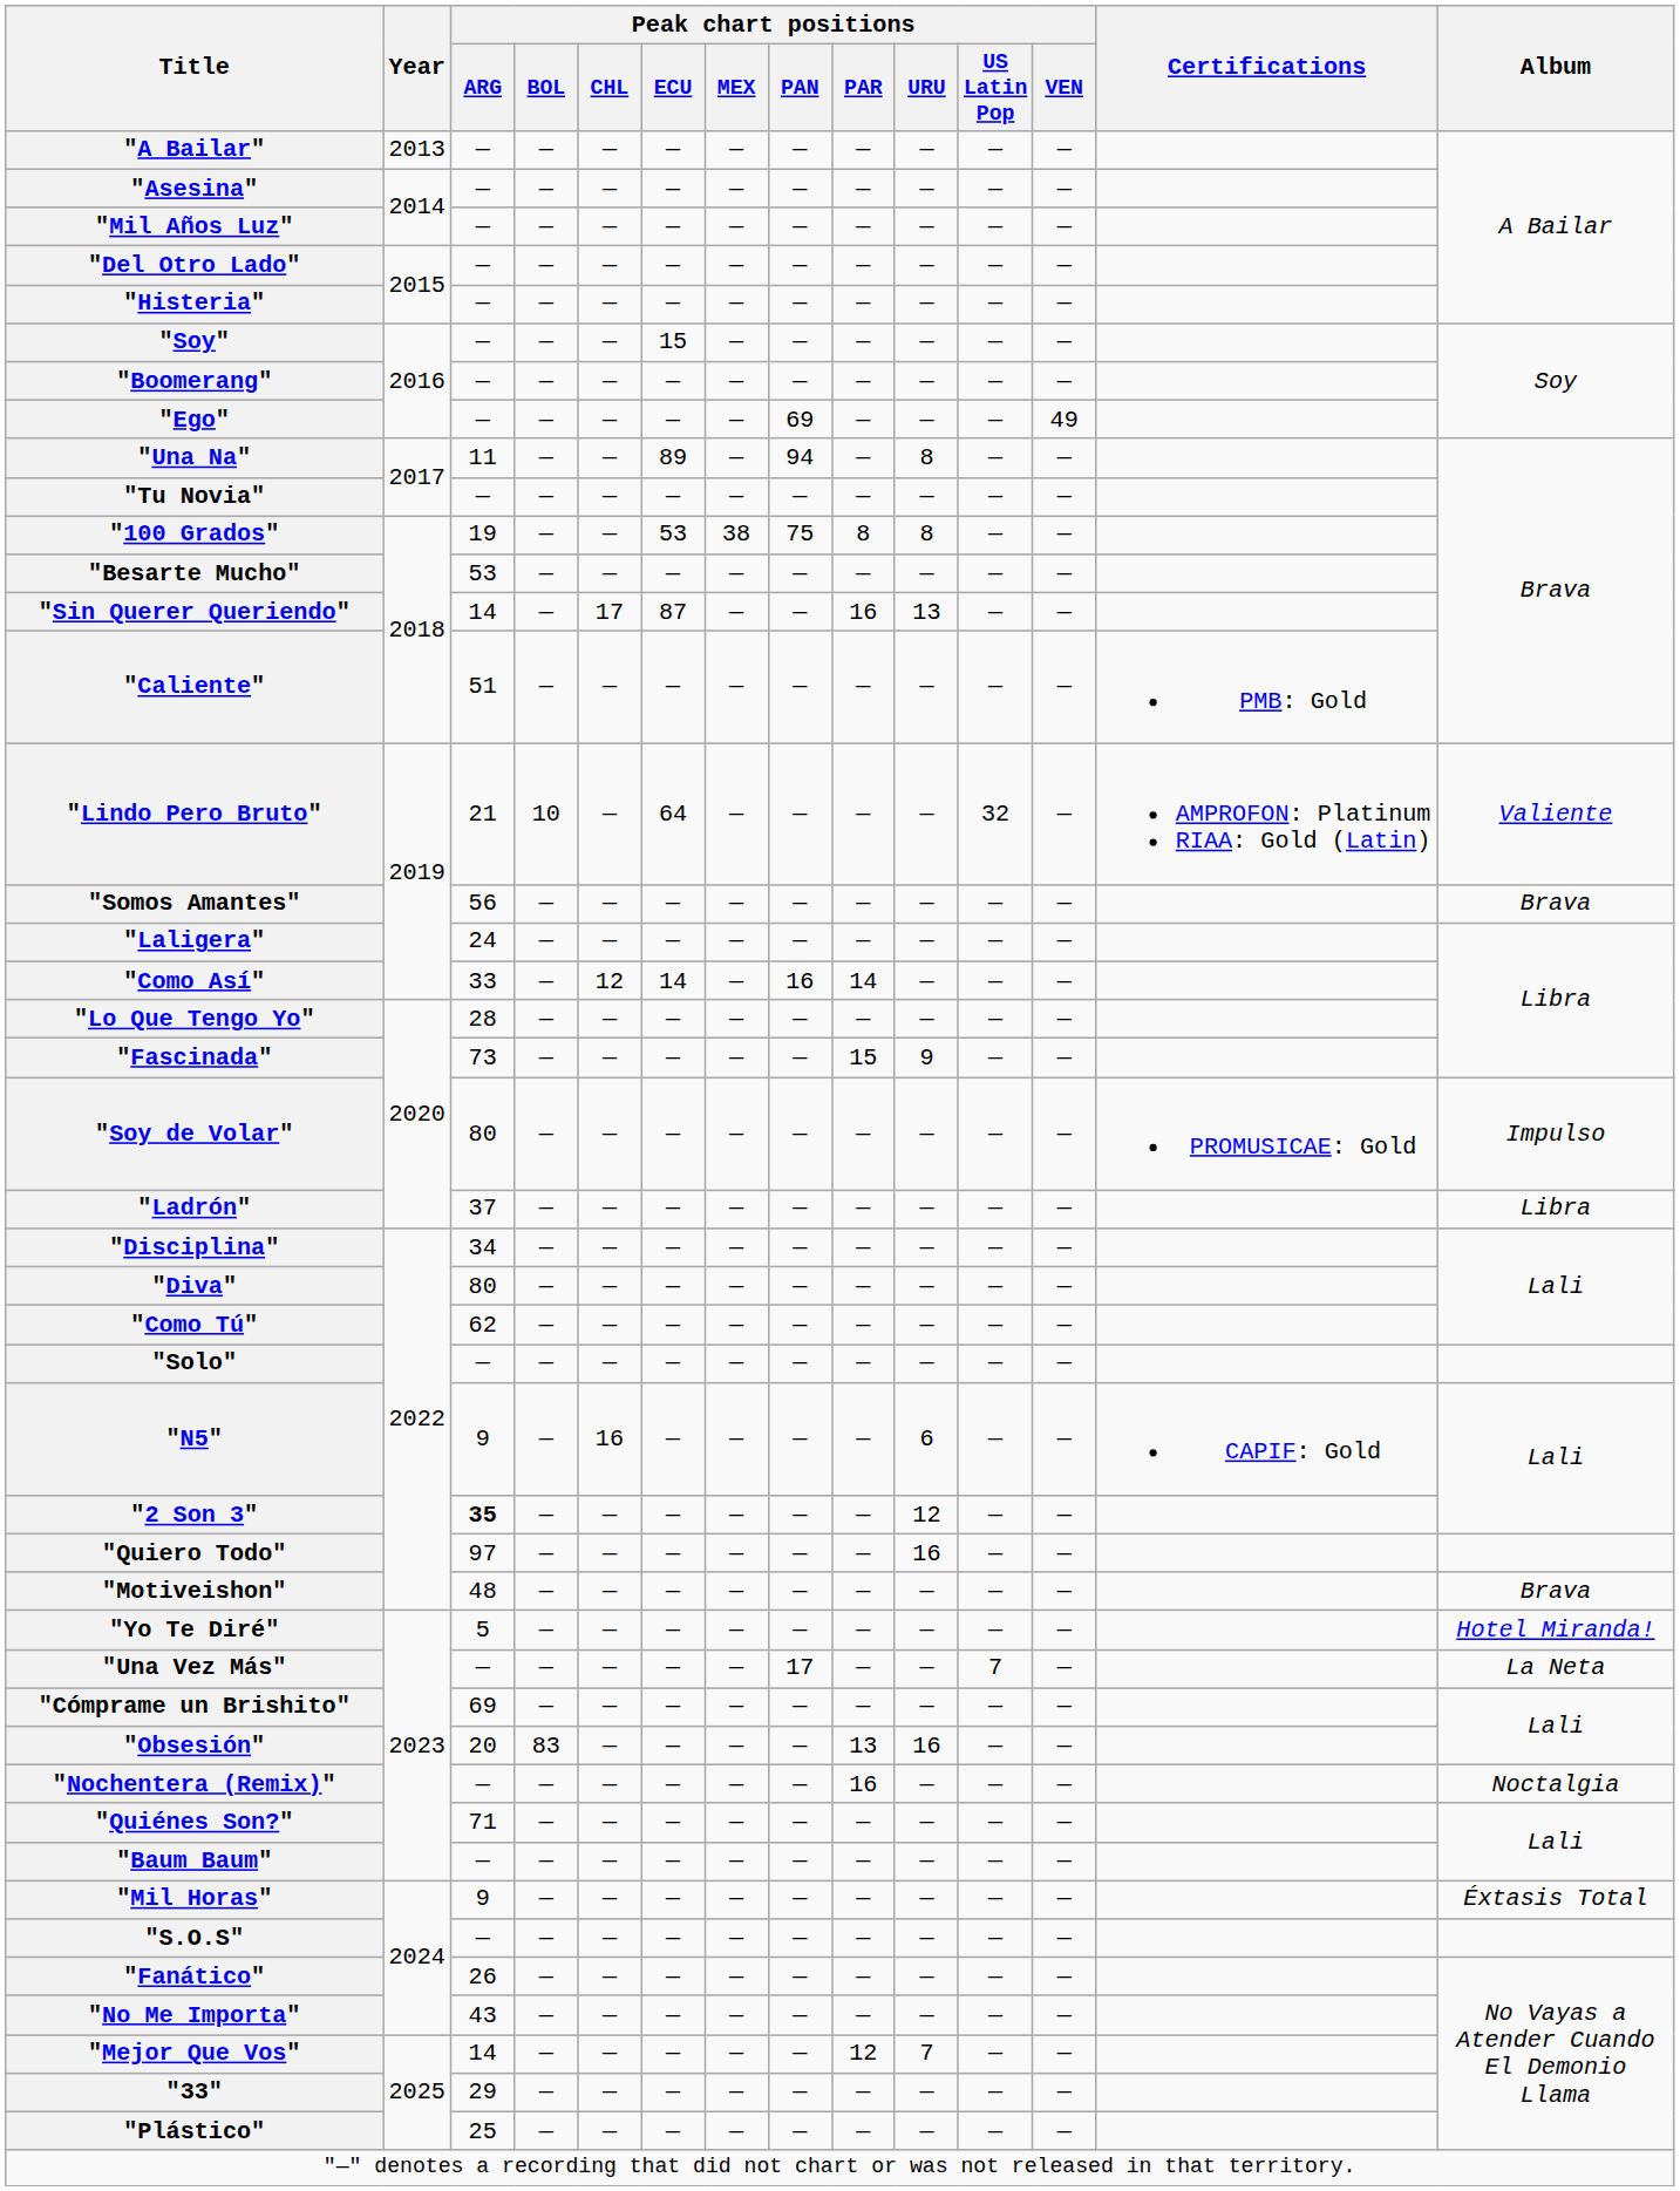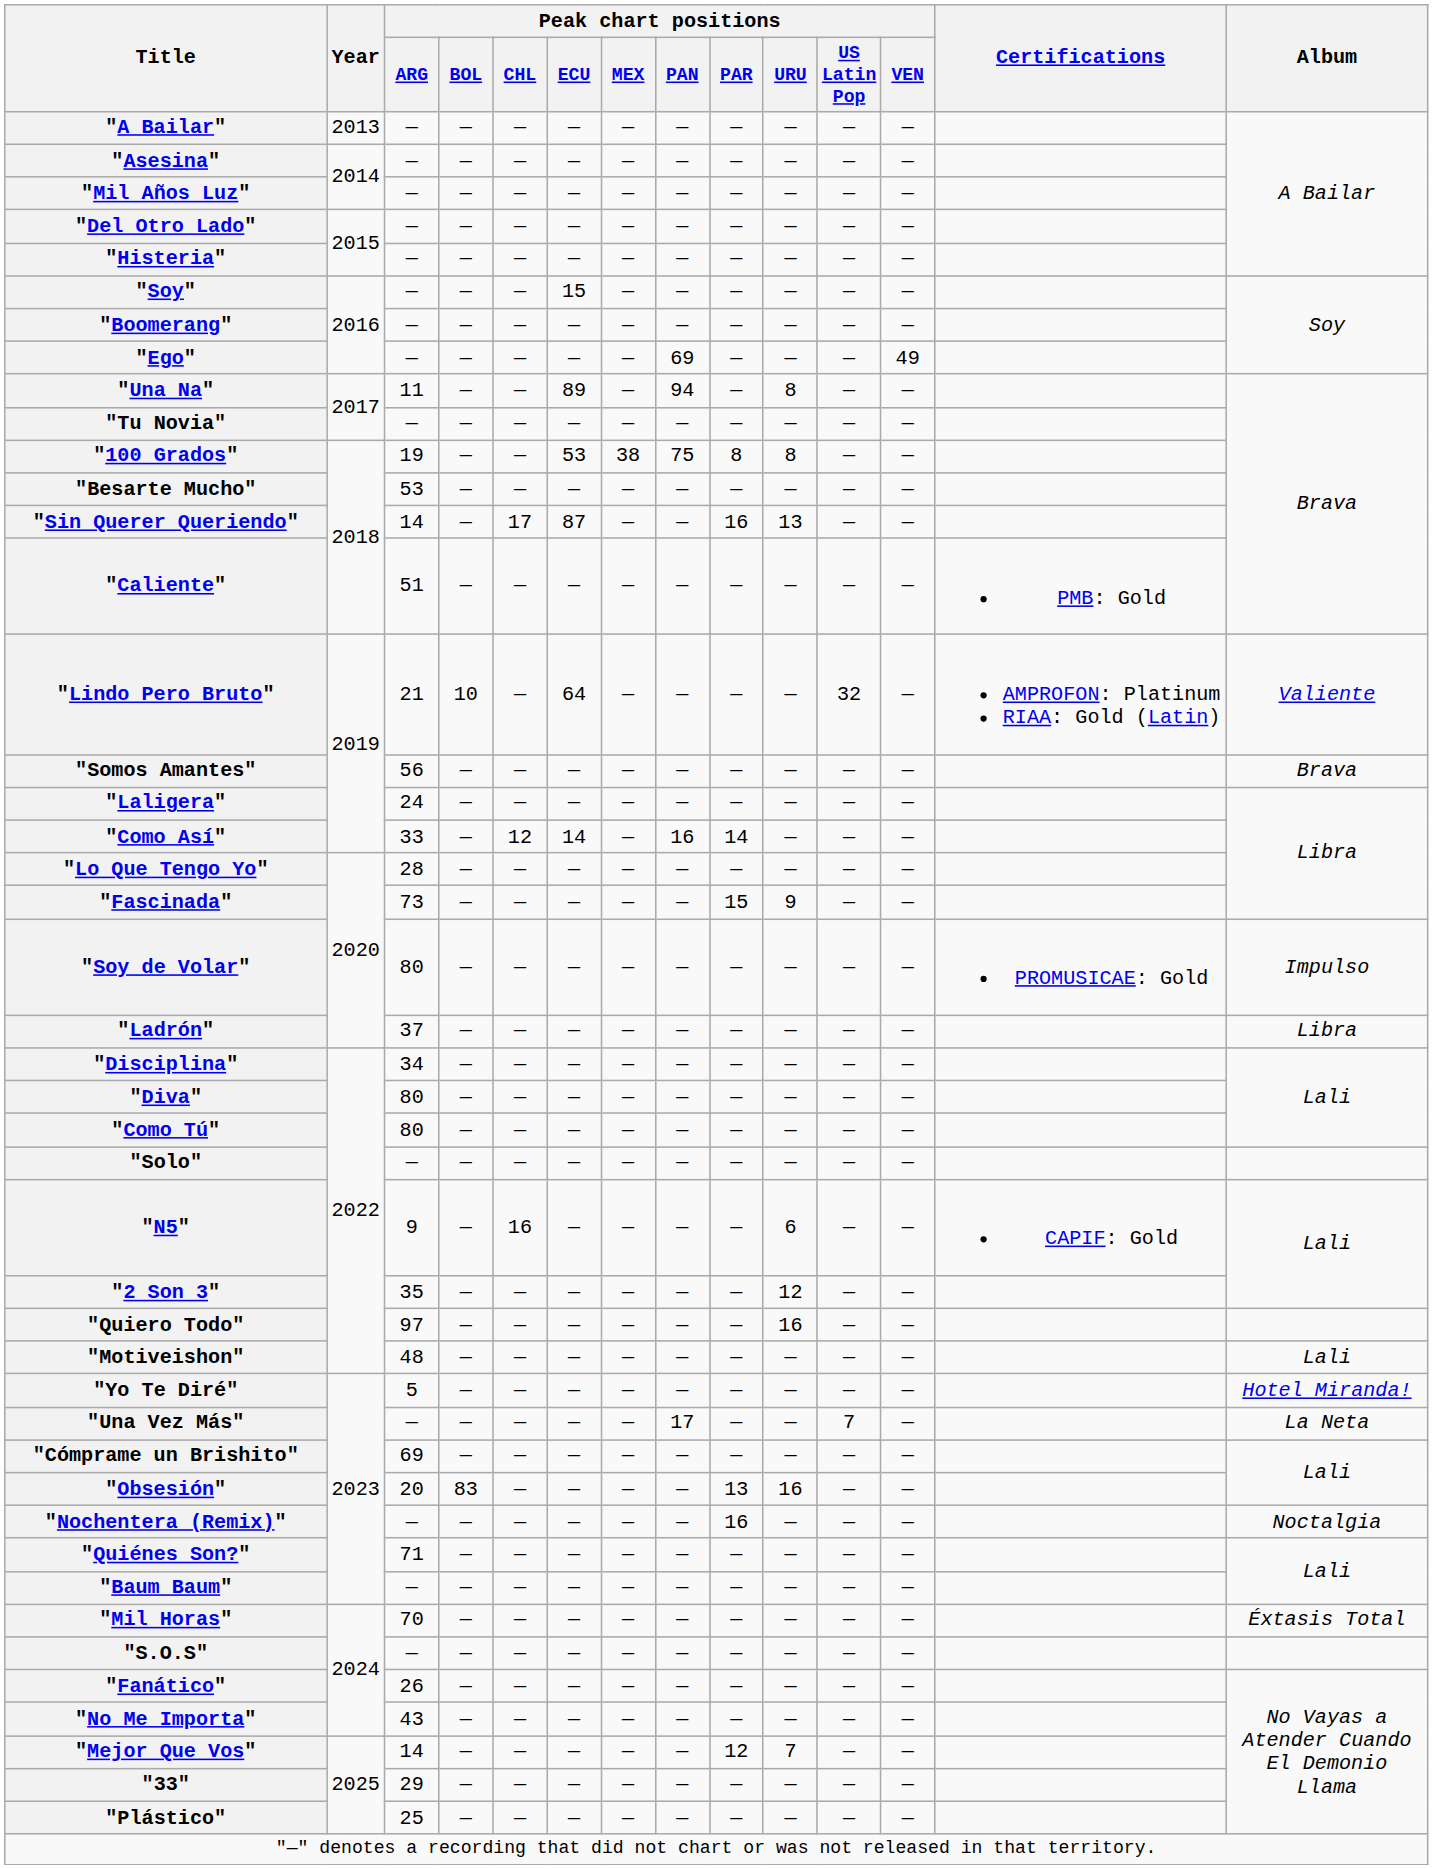 <table class="wikitable plainrowheaders" style="text-align:center;">
 <tr>
 <th scope="col" rowspan="2" style="width:15.5em;">Title</th>
 <th scope="col" rowspan="2" style="width:1em;">Year</th>
 <th scope="col" colspan="10">Peak chart positions</th>
 <th scope="col" rowspan="2" style="width:14em;"><a href='#'>Certifications</a></th>
 <th scope="col" rowspan="2" style="width:9.5em;">Album</th>
 </tr>
 <tr>
 <th scope="col" style="width:2.5em;font-size:90%;"><a href='#'>ARG</a><br></th>
 <th scope="col" style="width:2.5em;font-size:90%;"><a href='#'>BOL</a><br></th>
 <th scope="col" style="width:2.5em;font-size:90%;"><a href='#'>CHL</a><br></th>
 <th scope="col" style="width:2.5em;font-size:90%;"><a href='#'>ECU</a><br></th>
 <th scope="col" style="width:2.5em;font-size:90%;"><a href='#'>MEX</a><br></th>
 <th scope="col" style="width:2.5em;font-size:90%;"><a href='#'>PAN</a><br></th>
 <th scope="col" style="width:2.5em;font-size:90%;"><a href='#'>PAR</a><br></th>
 <th scope="col" style="width:2.5em;font-size:90%;"><a href='#'>URU</a><br></th>
 <th scope="col" style="width:2.5em;font-size:90%;"><a href='#'>US<br>Latin<br>Pop</a><br></th>
 <th scope="col" style="width:2.5em;font-size:90%;"><a href='#'>VEN</a><br></th>
 </tr>
 <tr>
 <th scope="row">"<a href='#'>A Bailar</a>"</th>
 <td rowspan="1">2013</td>
 <td>—</td>
 <td>—</td>
 <td>—</td>
 <td>—</td>
 <td>—</td>
 <td>—</td>
 <td>—</td>
 <td>—</td>
 <td>—</td>
 <td>—</td>
 <td></td>
 <td rowspan="5"><em>A Bailar</em></td>
 </tr>
 <tr>
 <th scope="row">"<a href='#'>Asesina</a>"</th>
 <td rowspan="2">2014</td>
 <td>—</td>
 <td>—</td>
 <td>—</td>
 <td>—</td>
 <td>—</td>
 <td>—</td>
 <td>—</td>
 <td>—</td>
 <td>—</td>
 <td>—</td>
 <td></td>
 </tr>
 <tr>
 <th scope="row">"<a href='#'>Mil Años Luz</a>"</th>
 <td>—</td>
 <td>—</td>
 <td>—</td>
 <td>—</td>
 <td>—</td>
 <td>—</td>
 <td>—</td>
 <td>—</td>
 <td>—</td>
 <td>—</td>
 <td></td>
 </tr>
 <tr>
 <th scope="row">"<a href='#'>Del Otro Lado</a>"</th>
 <td rowspan="2">2015</td>
 <td>—</td>
 <td>—</td>
 <td>—</td>
 <td>—</td>
 <td>—</td>
 <td>—</td>
 <td>—</td>
 <td>—</td>
 <td>—</td>
 <td>—</td>
 <td></td>
 </tr>
 <tr>
 <th scope="row">"<a href='#'>Histeria</a>"</th>
 <td>—</td>
 <td>—</td>
 <td>—</td>
 <td>—</td>
 <td>—</td>
 <td>—</td>
 <td>—</td>
 <td>—</td>
 <td>—</td>
 <td>—</td>
 <td></td>
 </tr>
 <tr>
 <th scope="row">"<a href='#'>Soy</a>"</th>
 <td rowspan="3">2016</td>
 <td>—</td>
 <td>—</td>
 <td>—</td>
 <td>15</td>
 <td>—</td>
 <td>—</td>
 <td>—</td>
 <td>—</td>
 <td>—</td>
 <td>—</td>
 <td></td>
 <td rowspan="3"><em>Soy</em></td>
 </tr>
 <tr>
 <th scope="row">"<a href='#'>Boomerang</a>"</th>
 <td>—</td>
 <td>—</td>
 <td>—</td>
 <td>—</td>
 <td>—</td>
 <td>—</td>
 <td>—</td>
 <td>—</td>
 <td>—</td>
 <td>—</td>
 <td></td>
 </tr>
 <tr>
 <th scope="row">"<a href='#'>Ego</a>"</th>
 <td>—</td>
 <td>—</td>
 <td>—</td>
 <td>—</td>
 <td>—</td>
 <td>69</td>
 <td>—</td>
 <td>—</td>
 <td>—</td>
 <td>49</td>
 <td></td>
 </tr>
 <tr>
 <th scope="row">"<a href='#'>Una Na</a>"</th>
 <td rowspan="2">2017</td>
 <td>11</td>
 <td>—</td>
 <td>—</td>
 <td>89</td>
 <td>—</td>
 <td>94</td>
 <td>—</td>
 <td>8</td>
 <td>—</td>
 <td>—</td>
 <td></td>
 <td rowspan="6"><em>Brava</em></td>
 </tr>
 <tr>
 <th scope="row">"Tu Novia"</th>
 <td>—</td>
 <td>—</td>
 <td>—</td>
 <td>—</td>
 <td>—</td>
 <td>—</td>
 <td>—</td>
 <td>—</td>
 <td>—</td>
 <td>—</td>
 <td></td>
 </tr>
 <tr>
 <th scope="row">"<a href='#'>100 Grados</a>"<br></th>
 <td rowspan="4">2018</td>
 <td>19</td>
 <td>—</td>
 <td>—</td>
 <td>53</td>
 <td>38</td>
 <td>75</td>
 <td>8</td>
 <td>8</td>
 <td>—</td>
 <td>—</td>
 <td></td>
 </tr>
 <tr>
 <th scope="row">"Besarte Mucho"</th>
 <td>53</td>
 <td>—</td>
 <td>—</td>
 <td>—</td>
 <td>—</td>
 <td>—</td>
 <td>—</td>
 <td>—</td>
 <td>—</td>
 <td>—</td>
 <td></td>
 </tr>
 <tr>
 <th scope="row">"<a href='#'>Sin Querer Queriendo</a>"<br></th>
 <td>14</td>
 <td>—</td>
 <td>17</td>
 <td>87</td>
 <td>—</td>
 <td>—</td>
 <td>16</td>
 <td>13</td>
 <td>—</td>
 <td>—</td>
 <td></td>
 </tr>
 <tr>
 <th scope="row">"<a href='#'>Caliente</a>"<br></th>
 <td>51</td>
 <td>—</td>
 <td>—</td>
 <td>—</td>
 <td>—</td>
 <td>—</td>
 <td>—</td>
 <td>—</td>
 <td>—</td>
 <td>—</td>
 <td><br><ul><li><a href='#'>PMB</a>: Gold</li></ul></td>
 </tr>
 <tr>
 <th scope="row">"<a href='#'>Lindo Pero Bruto</a>"<br></th>
 <td rowspan="4">2019</td>
 <td>21</td>
 <td>10</td>
 <td>—</td>
 <td>64</td>
 <td>—</td>
 <td>—</td>
 <td>—</td>
 <td>—</td>
 <td>32</td>
 <td>—</td>
 <td><br><ul><li><a href='#'>AMPROFON</a>: Platinum</li><li><a href='#'>RIAA</a>: Gold <span>(<a href='#'>Latin</a>)</span></li></ul></td>
 <td><em><a href='#'>Valiente</a></em></td>
 </tr>
 <tr>
 <th scope="row">"Somos Amantes"</th>
 <td>56</td>
 <td>—</td>
 <td>—</td>
 <td>—</td>
 <td>—</td>
 <td>—</td>
 <td>—</td>
 <td>—</td>
 <td>—</td>
 <td>—</td>
 <td></td>
 <td><em>Brava</em></td>
 </tr>
 <tr>
 <th scope="row">"<a href='#'>Laligera</a>"</th>
 <td>24</td>
 <td>—</td>
 <td>—</td>
 <td>—</td>
 <td>—</td>
 <td>—</td>
 <td>—</td>
 <td>—</td>
 <td>—</td>
 <td>—</td>
 <td></td>
 <td rowspan="4"><em>Libra</em></td>
 </tr>
 <tr>
 <th scope="row">"<a href='#'>Como Así</a>"<br></th>
 <td>33</td>
 <td>—</td>
 <td>12</td>
 <td>14</td>
 <td>—</td>
 <td>16</td>
 <td>14</td>
 <td>—</td>
 <td>—</td>
 <td>—</td>
 <td></td>
 </tr>
 <tr>
 <th scope="row">"<a href='#'>Lo Que Tengo Yo</a>"</th>
 <td rowspan="4">2020</td>
 <td>28</td>
 <td>—</td>
 <td>—</td>
 <td>—</td>
 <td>—</td>
 <td>—</td>
 <td>—</td>
 <td>—</td>
 <td>—</td>
 <td>—</td>
 <td></td>
 </tr>
 <tr>
 <th scope="row">"<a href='#'>Fascinada</a>"</th>
 <td>73</td>
 <td>—</td>
 <td>—</td>
 <td>—</td>
 <td>—</td>
 <td>—</td>
 <td>15</td>
 <td>9</td>
 <td>—</td>
 <td>—</td>
 <td></td>
 </tr>
 <tr>
 <th scope="row">"<a href='#'>Soy de Volar</a>"<br></th>
 <td>80</td>
 <td>—</td>
 <td>—</td>
 <td>—</td>
 <td>—</td>
 <td>—</td>
 <td>—</td>
 <td>—</td>
 <td>—</td>
 <td>—</td>
 <td><br><ul><li><a href='#'>PROMUSICAE</a>: Gold</li></ul></td>
 <td><em>Impulso</em></td>
 </tr>
 <tr>
 <th scope="row">"<a href='#'>Ladrón</a>"<br></th>
 <td>37</td>
 <td>—</td>
 <td>—</td>
 <td>—</td>
 <td>—</td>
 <td>—</td>
 <td>—</td>
 <td>—</td>
 <td>—</td>
 <td>—</td>
 <td></td>
 <td><em>Libra</em></td>
 </tr>
 <tr>
 <th scope="row">"<a href='#'>Disciplina</a>"</th>
 <td rowspan="8">2022</td>
 <td>34</td>
 <td>—</td>
 <td>—</td>
 <td>—</td>
 <td>—</td>
 <td>—</td>
 <td>—</td>
 <td>—</td>
 <td>—</td>
 <td>—</td>
 <td></td>
 <td rowspan="3"><em>Lali</em></td>
 </tr>
 <tr>
 <th scope="row">"<a href='#'>Diva</a>"</th>
 <td>80</td>
 <td>—</td>
 <td>—</td>
 <td>—</td>
 <td>—</td>
 <td>—</td>
 <td>—</td>
 <td>—</td>
 <td>—</td>
 <td>—</td>
 <td></td>
 </tr>
 <tr>
 <th scope="row">"<a href='#'>Como Tú</a>"</th>
-<td>62</td>
+<td>80</td>
 <td>—</td>
 <td>—</td>
 <td>—</td>
 <td>—</td>
 <td>—</td>
 <td>—</td>
 <td>—</td>
 <td>—</td>
 <td>—</td>
 <td></td>
 </tr>
 <tr>
 <th scope="row">"Solo"<br></th>
 <td>—</td>
 <td>—</td>
 <td>—</td>
 <td>—</td>
 <td>—</td>
 <td>—</td>
 <td>—</td>
 <td>—</td>
 <td>—</td>
 <td>—</td>
 <td></td>
 <td></td>
 </tr>
 <tr>
 <th scope="row">"<a href='#'>N5</a>"</th>
 <td>9</td>
 <td>—</td>
 <td>16</td>
 <td>—</td>
 <td>—</td>
 <td>—</td>
 <td>—</td>
 <td>6</td>
 <td>—</td>
 <td>—</td>
 <td><br><ul><li><a href='#'>CAPIF</a>: Gold</li></ul></td>
 <td rowspan="2"><em>Lali</em></td>
 </tr>
 <tr>
 <th scope="row">"<a href='#'>2 Son 3</a>"</th>
-<td><strong>35</strong></td>
+<td>35</td>
 <td>—</td>
 <td>—</td>
 <td>—</td>
 <td>—</td>
 <td>—</td>
 <td>—</td>
 <td>12</td>
 <td>—</td>
 <td>—</td>
 <td></td>
 </tr>
 <tr>
 <th scope="row">"Quiero Todo"<br></th>
 <td>97</td>
 <td>—</td>
 <td>—</td>
 <td>—</td>
 <td>—</td>
 <td>—</td>
 <td>—</td>
 <td>16</td>
 <td>—</td>
 <td>—</td>
 <td></td>
 <td></td>
 </tr>
 <tr>
 <th scope="row">"Motiveishon"</th>
 <td>48</td>
 <td>—</td>
 <td>—</td>
 <td>—</td>
 <td>—</td>
 <td>—</td>
 <td>—</td>
 <td>—</td>
 <td>—</td>
 <td>—</td>
 <td></td>
-<td><em>Brava</em></td>
+<td><em>Lali</em></td>
 </tr>
 <tr>
 <th scope="row">"Yo Te Diré"<br></th>
 <td rowspan="7">2023</td>
 <td>5</td>
 <td>—</td>
 <td>—</td>
 <td>—</td>
 <td>—</td>
 <td>—</td>
 <td>—</td>
 <td>—</td>
 <td>—</td>
 <td>—</td>
 <td></td>
 <td><em><a href='#'>Hotel Miranda!</a></em></td>
 </tr>
 <tr>
 <th scope="row">"Una Vez Más"<br></th>
 <td>—</td>
 <td>—</td>
 <td>—</td>
 <td>—</td>
 <td>—</td>
 <td>17</td>
 <td>—</td>
 <td>—</td>
 <td>7</td>
 <td>—</td>
 <td></td>
 <td><em>La Neta</em></td>
 </tr>
 <tr>
 <th scope="row">"Cómprame un Brishito"</th>
 <td>69</td>
 <td>—</td>
 <td>—</td>
 <td>—</td>
 <td>—</td>
 <td>—</td>
 <td>—</td>
 <td>—</td>
 <td>—</td>
 <td>—</td>
 <td></td>
 <td rowspan="2"><em>Lali</em></td>
 </tr>
 <tr>
 <th scope="row">"<a href='#'>Obsesión</a>"</th>
 <td>20</td>
 <td>83</td>
 <td>—</td>
 <td>—</td>
 <td>—</td>
 <td>—</td>
 <td>13</td>
 <td>16</td>
 <td>—</td>
 <td>—</td>
 <td></td>
 </tr>
 <tr>
 <th scope="row">"<a href='#'>Nochentera (Remix)</a>"<br></th>
 <td>—</td>
 <td>—</td>
 <td>—</td>
 <td>—</td>
 <td>—</td>
 <td>—</td>
 <td>16</td>
 <td>—</td>
 <td>—</td>
 <td>—</td>
 <td></td>
 <td><em>Noctalgia</em></td>
 </tr>
 <tr>
 <th scope="row">"<a href='#'>Quiénes Son?</a>"</th>
 <td>71</td>
 <td>—</td>
 <td>—</td>
 <td>—</td>
 <td>—</td>
 <td>—</td>
 <td>—</td>
 <td>—</td>
 <td>—</td>
 <td>—</td>
 <td></td>
 <td rowspan="2"><em>Lali</em></td>
 </tr>
 <tr>
 <th scope="row">"<a href='#'>Baum Baum</a>"</th>
 <td>—</td>
 <td>—</td>
 <td>—</td>
 <td>—</td>
 <td>—</td>
 <td>—</td>
 <td>—</td>
 <td>—</td>
 <td>—</td>
 <td>—</td>
 <td></td>
 </tr>
 <tr>
 <th scope="row">"<a href='#'>Mil Horas</a>"<br></th>
 <td rowspan="4">2024</td>
-<td>9</td>
+<td>70</td>
 <td>—</td>
 <td>—</td>
 <td>—</td>
 <td>—</td>
 <td>—</td>
 <td>—</td>
 <td>—</td>
 <td>—</td>
 <td>—</td>
 <td></td>
 <td><em>Éxtasis Total</em></td>
 </tr>
 <tr>
 <th scope="row">"S.O.S"<br></th>
 <td>—</td>
 <td>—</td>
 <td>—</td>
 <td>—</td>
 <td>—</td>
 <td>—</td>
 <td>—</td>
 <td>—</td>
 <td>—</td>
 <td>—</td>
 <td></td>
 <td></td>
 </tr>
 <tr>
 <th scope="row">"<a href='#'>Fanático</a>"</th>
 <td>26</td>
 <td>—</td>
 <td>—</td>
 <td>—</td>
 <td>—</td>
 <td>—</td>
 <td>—</td>
 <td>—</td>
 <td>—</td>
 <td>—</td>
 <td></td>
 <td rowspan="5"><em>No Vayas a Atender Cuando El Demonio Llama</em></td>
 </tr>
 <tr>
 <th scope="row">"<a href='#'>No Me Importa</a>"</th>
 <td>43</td>
 <td>—</td>
 <td>—</td>
 <td>—</td>
 <td>—</td>
 <td>—</td>
 <td>—</td>
 <td>—</td>
 <td>—</td>
 <td>—</td>
 <td></td>
 </tr>
 <tr>
 <th scope="row">"<a href='#'>Mejor Que Vos</a>"<br></th>
 <td rowspan="3">2025</td>
 <td>14</td>
 <td>—</td>
 <td>—</td>
 <td>—</td>
 <td>—</td>
 <td>—</td>
 <td>12</td>
 <td>7</td>
 <td>—</td>
 <td>—</td>
 <td></td>
 </tr>
 <tr>
 <th scope="row">"33"<br></th>
 <td>29</td>
 <td>—</td>
 <td>—</td>
 <td>—</td>
 <td>—</td>
 <td>—</td>
 <td>—</td>
 <td>—</td>
 <td>—</td>
 <td>—</td>
 <td></td>
 </tr>
 <tr>
 <th scope="row">"Plástico"<br></th>
 <td>25</td>
 <td>—</td>
 <td>—</td>
 <td>—</td>
 <td>—</td>
 <td>—</td>
 <td>—</td>
 <td>—</td>
 <td>—</td>
 <td>—</td>
 <td></td>
 </tr>
 <tr>
 <td colspan="14" style="font-size:90%">"—" denotes a recording that did not chart or was not released in that territory.</td>
 </tr>
 </table>
